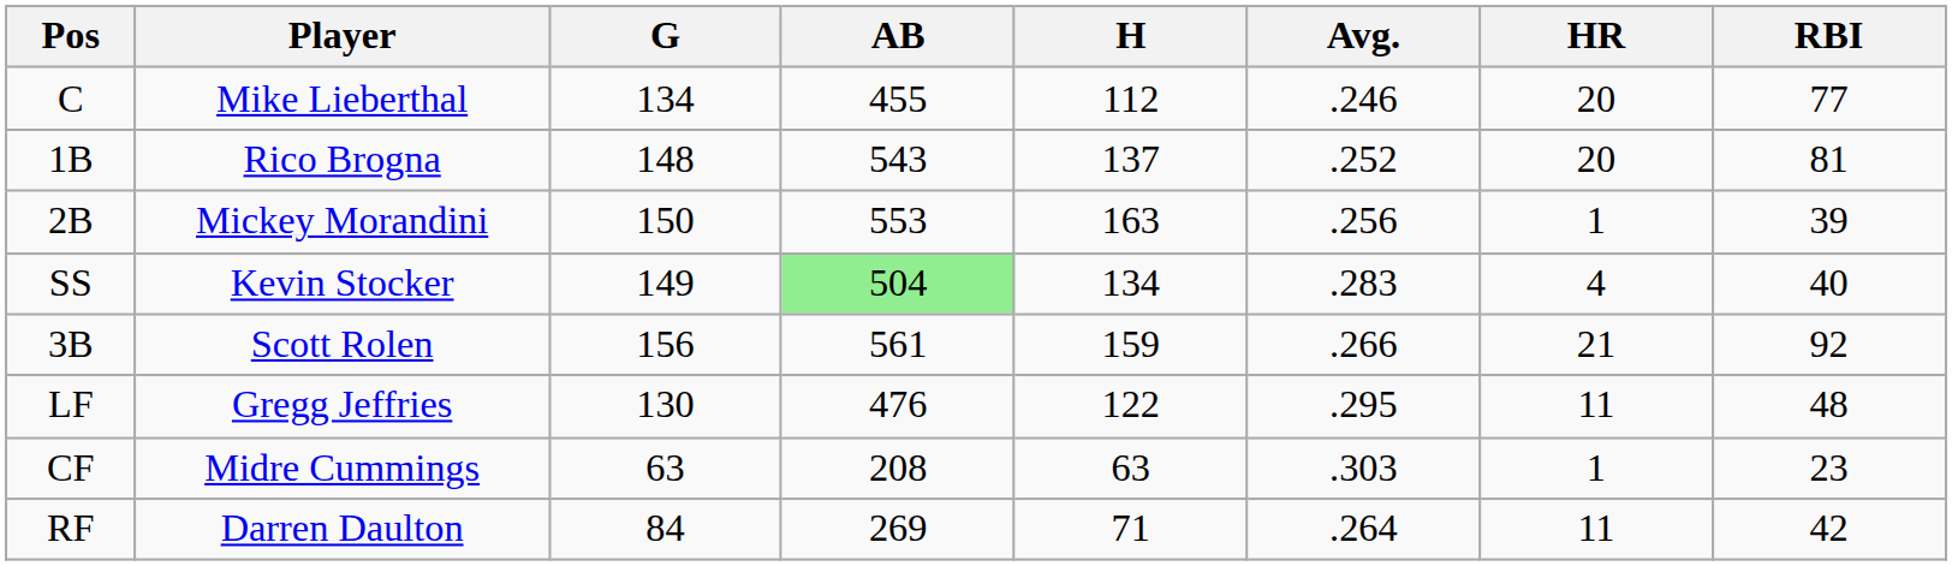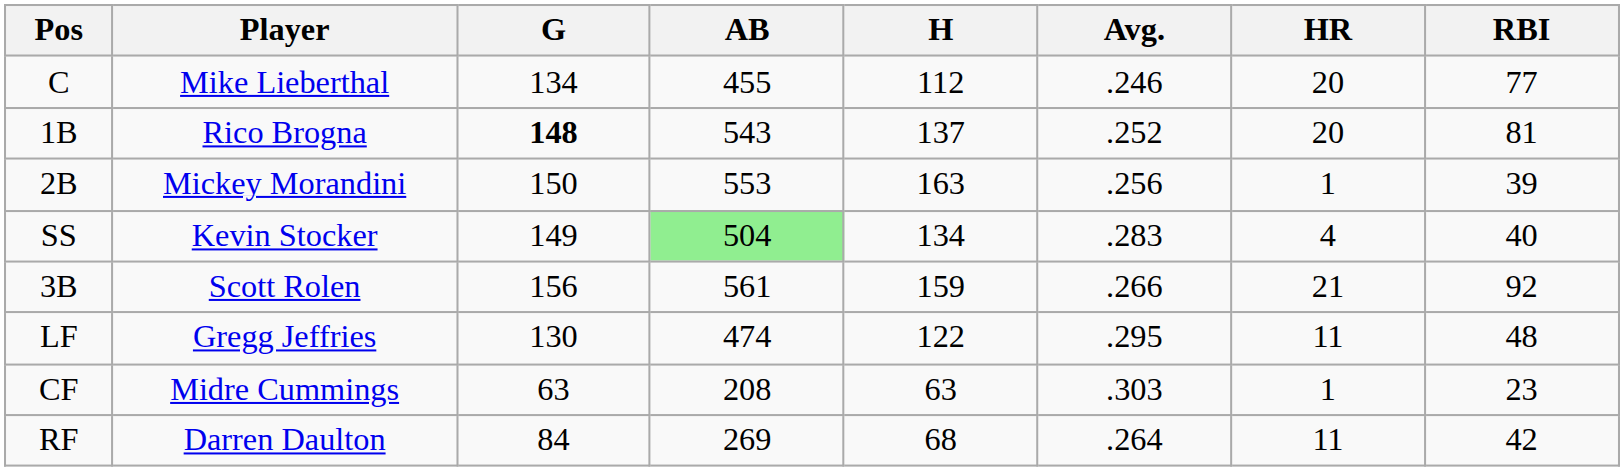 <table class="wikitable sortable">
 <tr>
 <th bgcolor="#DDDDFF" width="5%">Pos</th>
 <th bgcolor="#DDDDFF" width="16%">Player</th>
 <th bgcolor="#DDDDFF" width="9%">G</th>
 <th bgcolor="#DDDDFF" width="9%">AB</th>
 <th bgcolor="#DDDDFF" width="9%">H</th>
 <th bgcolor="#DDDDFF" width="9%">Avg.</th>
 <th bgcolor="#DDDDFF" width="9%">HR</th>
 <th bgcolor="#DDDDFF" width="9%">RBI</th>
 </tr>
 <tr align="center">
 <td>C</td>
 <td><a href='#'>Mike Lieberthal</a></td>
 <td>134</td>
 <td>455</td>
 <td>112</td>
 <td>.246</td>
 <td>20</td>
 <td>77</td>
 </tr>
 <tr align=center>
 <td>1B</td>
 <td><a href='#'>Rico Brogna</a></td>
-<td>148</td>
+<td><strong>148</strong></td>
 <td>543</td>
 <td>137</td>
 <td>.252</td>
 <td>20</td>
 <td>81</td>
 </tr>
 <tr align=center>
 <td>2B</td>
 <td><a href='#'>Mickey Morandini</a></td>
 <td>150</td>
 <td>553</td>
 <td>163</td>
 <td>.256</td>
 <td>1</td>
 <td>39</td>
 </tr>
 <tr align=center>
 <td>SS</td>
 <td><a href='#'>Kevin Stocker</a></td>
 <td>149</td>
 <td style="background: lightgreen;">504</td>
 <td>134</td>
 <td>.283</td>
 <td>4</td>
 <td>40</td>
 </tr>
 <tr align=center>
 <td>3B</td>
 <td><a href='#'>Scott Rolen</a></td>
 <td>156</td>
 <td>561</td>
 <td>159</td>
 <td>.266</td>
 <td>21</td>
 <td>92</td>
 </tr>
 <tr align=center>
 <td>LF</td>
 <td><a href='#'>Gregg Jeffries</a></td>
 <td>130</td>
-<td>476</td>
+<td>474</td>
 <td>122</td>
 <td>.295</td>
 <td>11</td>
 <td>48</td>
 </tr>
 <tr align=center>
 <td>CF</td>
 <td><a href='#'>Midre Cummings</a></td>
 <td>63</td>
 <td>208</td>
 <td>63</td>
 <td>.303</td>
 <td>1</td>
 <td>23</td>
 </tr>
 <tr align=center>
 <td>RF</td>
 <td><a href='#'>Darren Daulton</a></td>
 <td>84</td>
 <td>269</td>
-<td>71</td>
+<td>68</td>
 <td>.264</td>
 <td>11</td>
 <td>42</td>
 </tr>
 </table>
